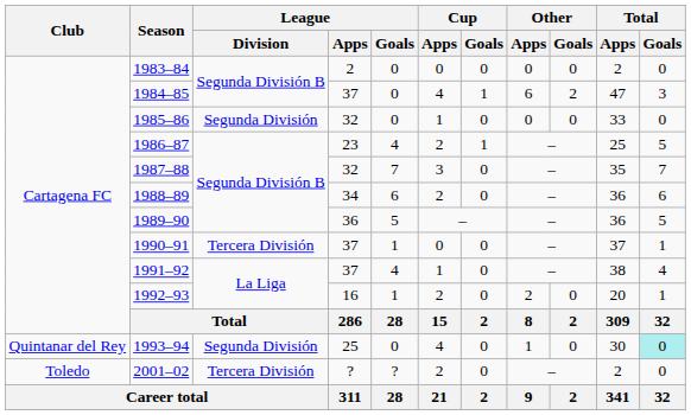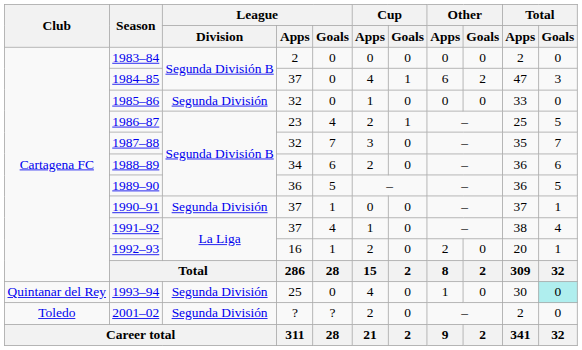 <table class="wikitable" style="text-align: center;">
 <tr>
 <th rowspan="2">Club</th>
 <th rowspan="2">Season</th>
 <th colspan="3">League</th>
 <th colspan="2">Cup</th>
 <th colspan="2">Other</th>
 <th colspan="2">Total</th>
 </tr>
 <tr>
 <th>Division</th>
 <th>Apps</th>
 <th>Goals</th>
 <th>Apps</th>
 <th>Goals</th>
 <th>Apps</th>
 <th>Goals</th>
 <th>Apps</th>
 <th>Goals</th>
 </tr>
 <tr>
 <td rowspan="11" valign="center"><a href='#'>Cartagena FC</a></td>
 <td><a href='#'>1983–84</a></td>
 <td rowspan="2"><a href='#'>Segunda División B</a></td>
 <td>2</td>
 <td>0</td>
 <td>0</td>
 <td>0</td>
 <td>0</td>
 <td>0</td>
 <td>2</td>
 <td>0</td>
 </tr>
 <tr>
 <td><a href='#'>1984–85</a></td>
 <td>37</td>
 <td>0</td>
 <td>4</td>
 <td>1</td>
 <td>6</td>
 <td>2</td>
 <td>47</td>
 <td>3</td>
 </tr>
 <tr>
 <td><a href='#'>1985–86</a></td>
 <td><a href='#'>Segunda División</a></td>
 <td>32</td>
 <td>0</td>
 <td>1</td>
 <td>0</td>
 <td>0</td>
 <td>0</td>
 <td>33</td>
 <td>0</td>
 </tr>
 <tr>
 <td><a href='#'>1986–87</a></td>
 <td rowspan="4"><a href='#'>Segunda División B</a></td>
 <td>23</td>
 <td>4</td>
 <td>2</td>
 <td>1</td>
 <td colspan="2">–</td>
 <td>25</td>
 <td>5</td>
 </tr>
 <tr>
 <td><a href='#'>1987–88</a></td>
 <td>32</td>
 <td>7</td>
 <td>3</td>
 <td>0</td>
 <td colspan="2">–</td>
 <td>35</td>
 <td>7</td>
 </tr>
 <tr>
 <td><a href='#'>1988–89</a></td>
 <td>34</td>
 <td>6</td>
 <td>2</td>
 <td>0</td>
 <td colspan="2">–</td>
 <td>36</td>
 <td>6</td>
 </tr>
 <tr>
 <td><a href='#'>1989–90</a></td>
 <td>36</td>
 <td>5</td>
 <td colspan="2">–</td>
 <td colspan="2">–</td>
 <td>36</td>
 <td>5</td>
 </tr>
 <tr>
 <td><a href='#'>1990–91</a></td>
-<td><a href='#'>Tercera División</a></td>
+<td><a href='#'>Segunda División</a></td>
 <td>37</td>
 <td>1</td>
 <td>0</td>
 <td>0</td>
 <td colspan="2">–</td>
 <td>37</td>
 <td>1</td>
 </tr>
 <tr>
 <td><a href='#'>1991–92</a></td>
 <td rowspan="2"><a href='#'>La Liga</a></td>
 <td>37</td>
 <td>4</td>
 <td>1</td>
 <td>0</td>
 <td colspan="2">–</td>
 <td>38</td>
 <td>4</td>
 </tr>
 <tr>
 <td><a href='#'>1992–93</a></td>
 <td>16</td>
 <td>1</td>
 <td>2</td>
 <td>0</td>
 <td>2</td>
 <td>0</td>
 <td>20</td>
 <td>1</td>
 </tr>
 <tr>
 <th colspan="2">Total</th>
 <th>286</th>
 <th>28</th>
 <th>15</th>
 <th>2</th>
 <th>8</th>
 <th>2</th>
 <th>309</th>
 <th>32</th>
 </tr>
 <tr>
 <td valign="center"><a href='#'>Quintanar del Rey</a></td>
 <td><a href='#'>1993–94</a></td>
 <td><a href='#'>Segunda División</a></td>
 <td>25</td>
 <td>0</td>
 <td>4</td>
 <td>0</td>
 <td>1</td>
 <td>0</td>
 <td>30</td>
 <td style="background: paleturquoise;">0</td>
 </tr>
 <tr>
 <td valign="center"><a href='#'>Toledo</a></td>
 <td><a href='#'>2001–02</a></td>
-<td><a href='#'>Tercera División</a></td>
+<td><a href='#'>Segunda División</a></td>
 <td>?</td>
 <td>?</td>
 <td>2</td>
 <td>0</td>
 <td colspan="2">–</td>
 <td>2</td>
 <td>0</td>
 </tr>
 <tr>
 <th colspan="3">Career total</th>
 <th>311</th>
 <th>28</th>
 <th>21</th>
 <th>2</th>
 <th>9</th>
 <th>2</th>
 <th>341</th>
 <th>32</th>
 </tr>
 </table>
